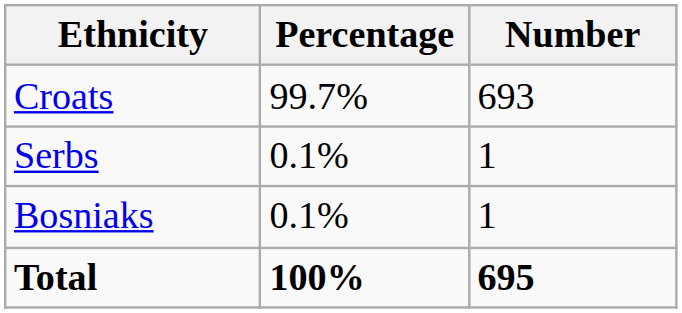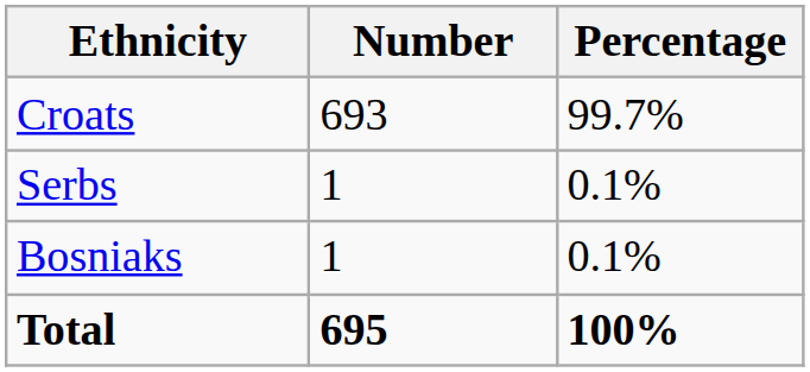 <table class="wikitable">
 <tr>
 <th width="100px">Ethnicity</th>
+<th width="80px">Number</th>
 <th width="80px">Percentage</th>
-<th width="80px">Number</th>
 </tr>
 <tr>
 <td><a href='#'>Croats</a></td>
+<td>693</td>
 <td>99.7%</td>
-<td>693</td>
 </tr>
 <tr>
 <td><a href='#'>Serbs</a></td>
+<td>1</td>
 <td>0.1%</td>
-<td>1</td>
 </tr>
 <tr>
 <td><a href='#'>Bosniaks</a></td>
+<td>1</td>
 <td>0.1%</td>
-<td>1</td>
 </tr>
 <tr>
 <td><strong>Total</strong></td>
+<td><strong>695</strong></td>
 <td><strong>100%</strong></td>
-<td><strong>695</strong></td>
 </tr>
 </table>
